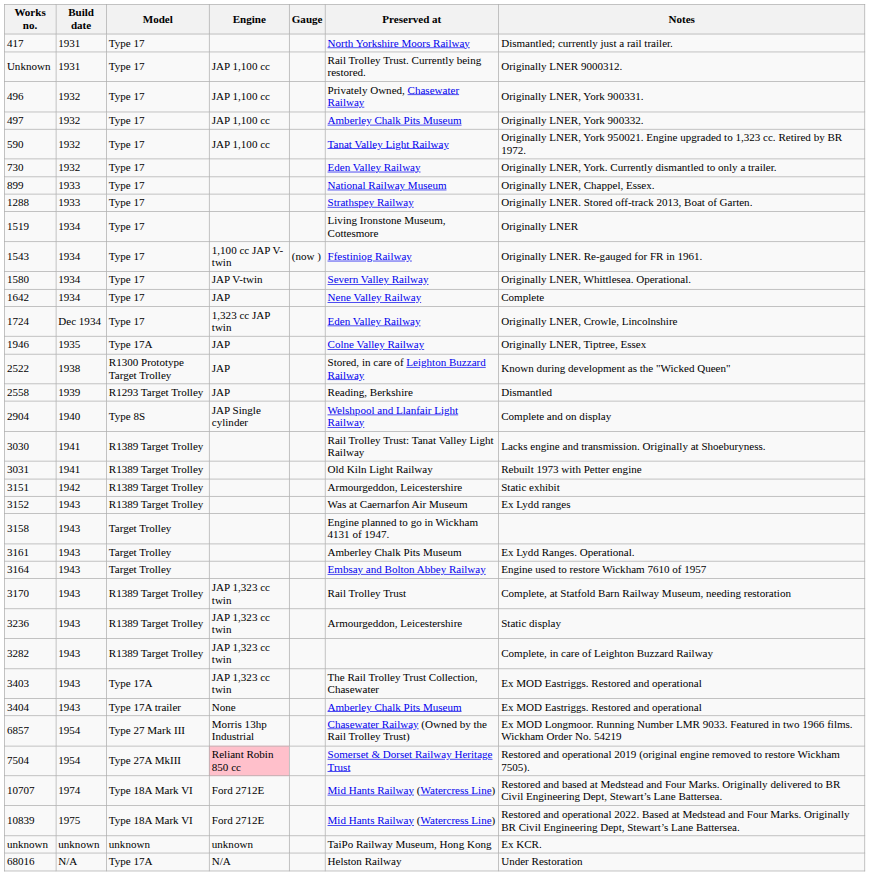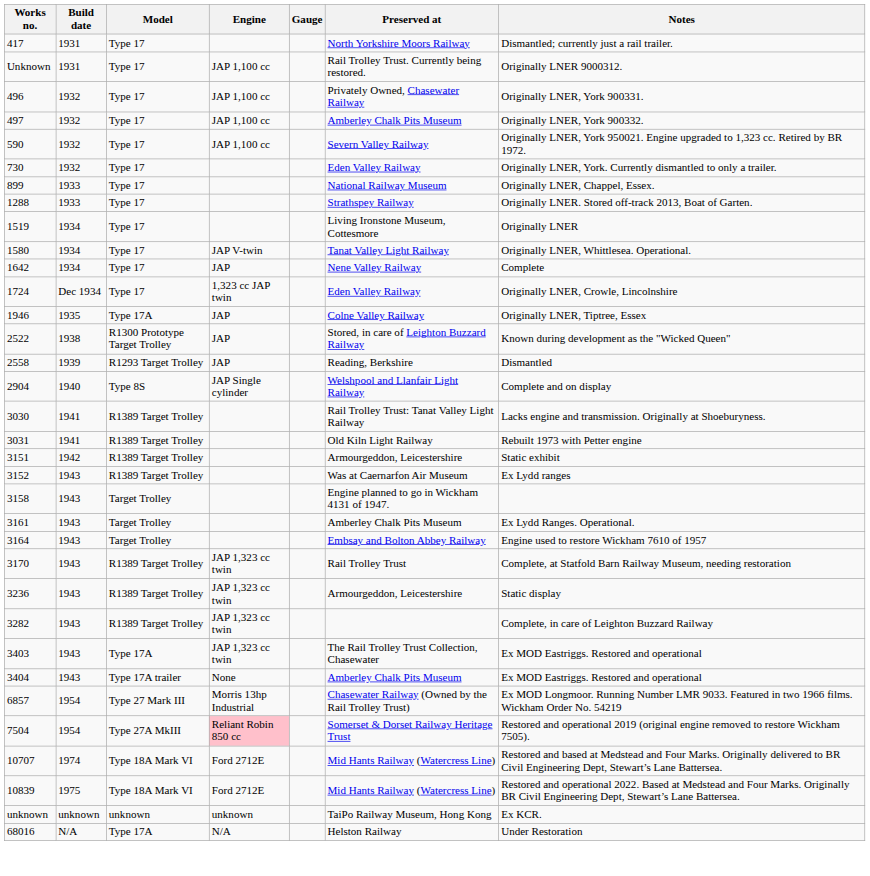 <table class="wikitable sortable" border="1">
 <tr>
 <th>Works no.</th>
 <th>Build date</th>
 <th>Model</th>
 <th>Engine</th>
 <th>Gauge</th>
 <th>Preserved at</th>
 <th>Notes</th>
 </tr>
 <tr>
 <td>417</td>
 <td>1931</td>
 <td>Type 17</td>
 <td></td>
 <td></td>
 <td><a href='#'>North Yorkshire Moors Railway</a></td>
 <td>Dismantled; currently just a rail trailer.</td>
 </tr>
 <tr>
 <td>Unknown</td>
 <td>1931</td>
 <td>Type 17</td>
 <td>JAP 1,100 cc</td>
 <td></td>
 <td>Rail Trolley Trust. Currently being restored.</td>
 <td>Originally LNER 9000312.</td>
 </tr>
 <tr>
 <td>496</td>
 <td>1932</td>
 <td>Type 17</td>
 <td>JAP 1,100 cc</td>
 <td></td>
 <td>Privately Owned, <a href='#'>Chasewater Railway</a></td>
 <td>Originally LNER, York 900331.</td>
 </tr>
 <tr>
 <td>497</td>
 <td>1932</td>
 <td>Type 17</td>
 <td>JAP 1,100 cc</td>
 <td></td>
 <td><a href='#'>Amberley Chalk Pits Museum</a></td>
 <td>Originally LNER, York 900332.</td>
 </tr>
 <tr>
 <td>590</td>
 <td>1932</td>
 <td>Type 17</td>
 <td>JAP 1,100 cc</td>
 <td></td>
-<td><a href='#'>Tanat Valley Light Railway</a></td>
+<td><a href='#'>Severn Valley Railway</a></td>
 <td>Originally LNER, York 950021. Engine upgraded to 1,323 cc. Retired by BR 1972.</td>
 </tr>
 <tr>
 <td>730</td>
 <td>1932</td>
 <td>Type 17</td>
 <td></td>
 <td></td>
 <td><a href='#'>Eden Valley Railway</a></td>
 <td>Originally LNER, York. Currently dismantled to only a trailer.</td>
 </tr>
 <tr>
 <td>899</td>
 <td>1933</td>
 <td>Type 17</td>
 <td></td>
 <td></td>
 <td><a href='#'>National Railway Museum</a></td>
 <td>Originally LNER, Chappel, Essex.</td>
 </tr>
 <tr>
 <td>1288</td>
 <td>1933</td>
 <td>Type 17</td>
 <td></td>
 <td></td>
 <td><a href='#'>Strathspey Railway</a></td>
 <td>Originally LNER. Stored off-track 2013, Boat of Garten.</td>
 </tr>
 <tr>
 <td>1519</td>
 <td>1934</td>
 <td>Type 17</td>
 <td></td>
 <td></td>
 <td>Living Ironstone Museum, Cottesmore</td>
 <td>Originally LNER</td>
 </tr>
 <tr>
-<td>1543</td>
-<td>1934</td>
-<td>Type 17</td>
-<td>1,100 cc JAP V-twin</td>
-<td> (now )</td>
-<td><a href='#'>Ffestiniog Railway</a></td>
-<td>Originally LNER. Re-gauged for FR in 1961.</td>
-</tr>
-<tr>
 <td>1580</td>
 <td>1934</td>
 <td>Type 17</td>
 <td>JAP V-twin</td>
 <td></td>
-<td><a href='#'>Severn Valley Railway</a></td>
+<td><a href='#'>Tanat Valley Light Railway</a></td>
 <td>Originally LNER, Whittlesea. Operational.</td>
 </tr>
 <tr>
 <td>1642</td>
 <td>1934</td>
 <td>Type 17</td>
 <td>JAP</td>
 <td></td>
 <td><a href='#'>Nene Valley Railway</a></td>
 <td>Complete</td>
 </tr>
 <tr>
 <td>1724</td>
 <td>Dec 1934</td>
 <td>Type 17</td>
 <td>1,323 cc JAP twin</td>
 <td></td>
 <td><a href='#'>Eden Valley Railway</a></td>
 <td>Originally LNER, Crowle, Lincolnshire</td>
 </tr>
 <tr>
 <td>1946</td>
 <td>1935</td>
 <td>Type 17A</td>
 <td>JAP</td>
 <td></td>
 <td><a href='#'>Colne Valley Railway</a></td>
 <td>Originally LNER, Tiptree, Essex</td>
 </tr>
 <tr>
 <td>2522</td>
 <td>1938</td>
 <td>R1300 Prototype Target Trolley</td>
 <td>JAP</td>
 <td></td>
 <td>Stored, in care of <a href='#'>Leighton Buzzard Railway</a></td>
 <td>Known during development as the "Wicked Queen"</td>
 </tr>
 <tr>
 <td>2558</td>
 <td>1939</td>
 <td>R1293 Target Trolley</td>
 <td>JAP</td>
 <td></td>
 <td>Reading, Berkshire</td>
 <td>Dismantled</td>
 </tr>
 <tr>
 <td>2904</td>
 <td>1940</td>
 <td>Type 8S</td>
 <td>JAP Single cylinder</td>
 <td></td>
 <td><a href='#'>Welshpool and Llanfair Light Railway</a></td>
 <td>Complete and on display</td>
 </tr>
 <tr>
 <td>3030</td>
 <td>1941</td>
 <td>R1389 Target Trolley</td>
 <td></td>
 <td></td>
 <td>Rail Trolley Trust: Tanat Valley Light Railway</td>
 <td>Lacks engine and transmission. Originally at Shoeburyness.</td>
 </tr>
 <tr>
 <td>3031</td>
 <td>1941</td>
 <td>R1389 Target Trolley</td>
 <td></td>
 <td></td>
 <td>Old Kiln Light Railway</td>
 <td>Rebuilt 1973 with Petter engine</td>
 </tr>
 <tr>
 <td>3151</td>
 <td>1942</td>
 <td>R1389 Target Trolley</td>
 <td></td>
 <td></td>
 <td>Armourgeddon, Leicestershire</td>
 <td>Static exhibit</td>
 </tr>
 <tr>
 <td>3152</td>
 <td>1943</td>
 <td>R1389 Target Trolley</td>
 <td></td>
 <td></td>
 <td>Was at Caernarfon Air Museum</td>
 <td>Ex Lydd ranges</td>
 </tr>
 <tr>
 <td>3158</td>
 <td>1943</td>
 <td>Target Trolley</td>
 <td></td>
 <td></td>
 <td>Engine planned to go in Wickham 4131 of 1947.</td>
 </tr>
 <tr>
 <td>3161</td>
 <td>1943</td>
 <td>Target Trolley</td>
 <td></td>
 <td></td>
 <td>Amberley Chalk Pits Museum</td>
 <td>Ex Lydd Ranges. Operational.</td>
 </tr>
 <tr>
 <td>3164</td>
 <td>1943</td>
 <td>Target Trolley</td>
 <td></td>
 <td></td>
 <td><a href='#'>Embsay and Bolton Abbey Railway</a></td>
 <td>Engine used to restore Wickham 7610 of 1957</td>
 </tr>
 <tr>
 <td>3170</td>
 <td>1943</td>
 <td>R1389 Target Trolley</td>
 <td>JAP 1,323 cc twin</td>
 <td></td>
 <td>Rail Trolley Trust</td>
 <td>Complete, at Statfold Barn Railway Museum, needing restoration</td>
 </tr>
 <tr>
 <td>3236</td>
 <td>1943</td>
 <td>R1389 Target Trolley</td>
 <td>JAP 1,323 cc twin</td>
 <td></td>
 <td>Armourgeddon, Leicestershire</td>
 <td>Static display</td>
 </tr>
 <tr>
 <td>3282</td>
 <td>1943</td>
 <td>R1389 Target Trolley</td>
 <td>JAP 1,323 cc twin</td>
 <td></td>
 <td></td>
 <td>Complete, in care of Leighton Buzzard Railway</td>
 </tr>
 <tr>
 <td>3403</td>
 <td>1943</td>
 <td>Type 17A</td>
 <td>JAP 1,323 cc twin</td>
 <td></td>
 <td>The Rail Trolley Trust Collection, Chasewater</td>
 <td>Ex MOD Eastriggs. Restored and operational</td>
 </tr>
 <tr>
 <td>3404</td>
 <td>1943</td>
 <td>Type 17A trailer</td>
 <td>None</td>
 <td></td>
 <td><a href='#'>Amberley Chalk Pits Museum</a></td>
 <td>Ex MOD Eastriggs. Restored and operational</td>
 </tr>
 <tr>
 <td>6857</td>
 <td>1954</td>
 <td>Type 27 Mark III</td>
 <td>Morris 13hp Industrial</td>
 <td></td>
 <td><a href='#'>Chasewater Railway</a> (Owned by the Rail Trolley Trust)</td>
 <td>Ex MOD Longmoor. Running Number LMR 9033. Featured in two 1966 films. Wickham Order No. 54219</td>
 </tr>
 <tr>
 <td>7504</td>
 <td>1954</td>
 <td>Type 27A MkIII</td>
 <td style="background: pink;">Reliant Robin 850 cc</td>
 <td></td>
 <td><a href='#'>Somerset & Dorset Railway Heritage Trust</a></td>
 <td>Restored and operational 2019 (original engine removed to restore Wickham 7505).</td>
 </tr>
 <tr>
 <td>10707</td>
 <td>1974</td>
 <td>Type 18A Mark VI</td>
 <td>Ford 2712E</td>
 <td></td>
 <td><a href='#'>Mid Hants Railway</a> (<a href='#'>Watercress Line</a>)</td>
 <td>Restored and based at Medstead and Four Marks. Originally delivered to BR Civil Engineering Dept, Stewart’s Lane Battersea.</td>
 </tr>
 <tr>
 <td>10839</td>
 <td>1975</td>
 <td>Type 18A Mark VI</td>
 <td>Ford 2712E</td>
 <td></td>
 <td><a href='#'>Mid Hants Railway</a> (<a href='#'>Watercress Line</a>)</td>
 <td>Restored and operational 2022. Based at Medstead and Four Marks. Originally BR Civil Engineering Dept, Stewart’s Lane Battersea.</td>
 </tr>
 <tr>
 <td>unknown</td>
 <td>unknown</td>
 <td>unknown</td>
 <td>unknown</td>
 <td></td>
 <td>TaiPo Railway Museum, Hong Kong</td>
 <td>Ex KCR.</td>
 </tr>
 <tr>
 <td>68016</td>
 <td>N/A</td>
 <td>Type 17A</td>
 <td>N/A</td>
 <td></td>
 <td>Helston Railway</td>
 <td>Under Restoration</td>
 </tr>
 </table>
